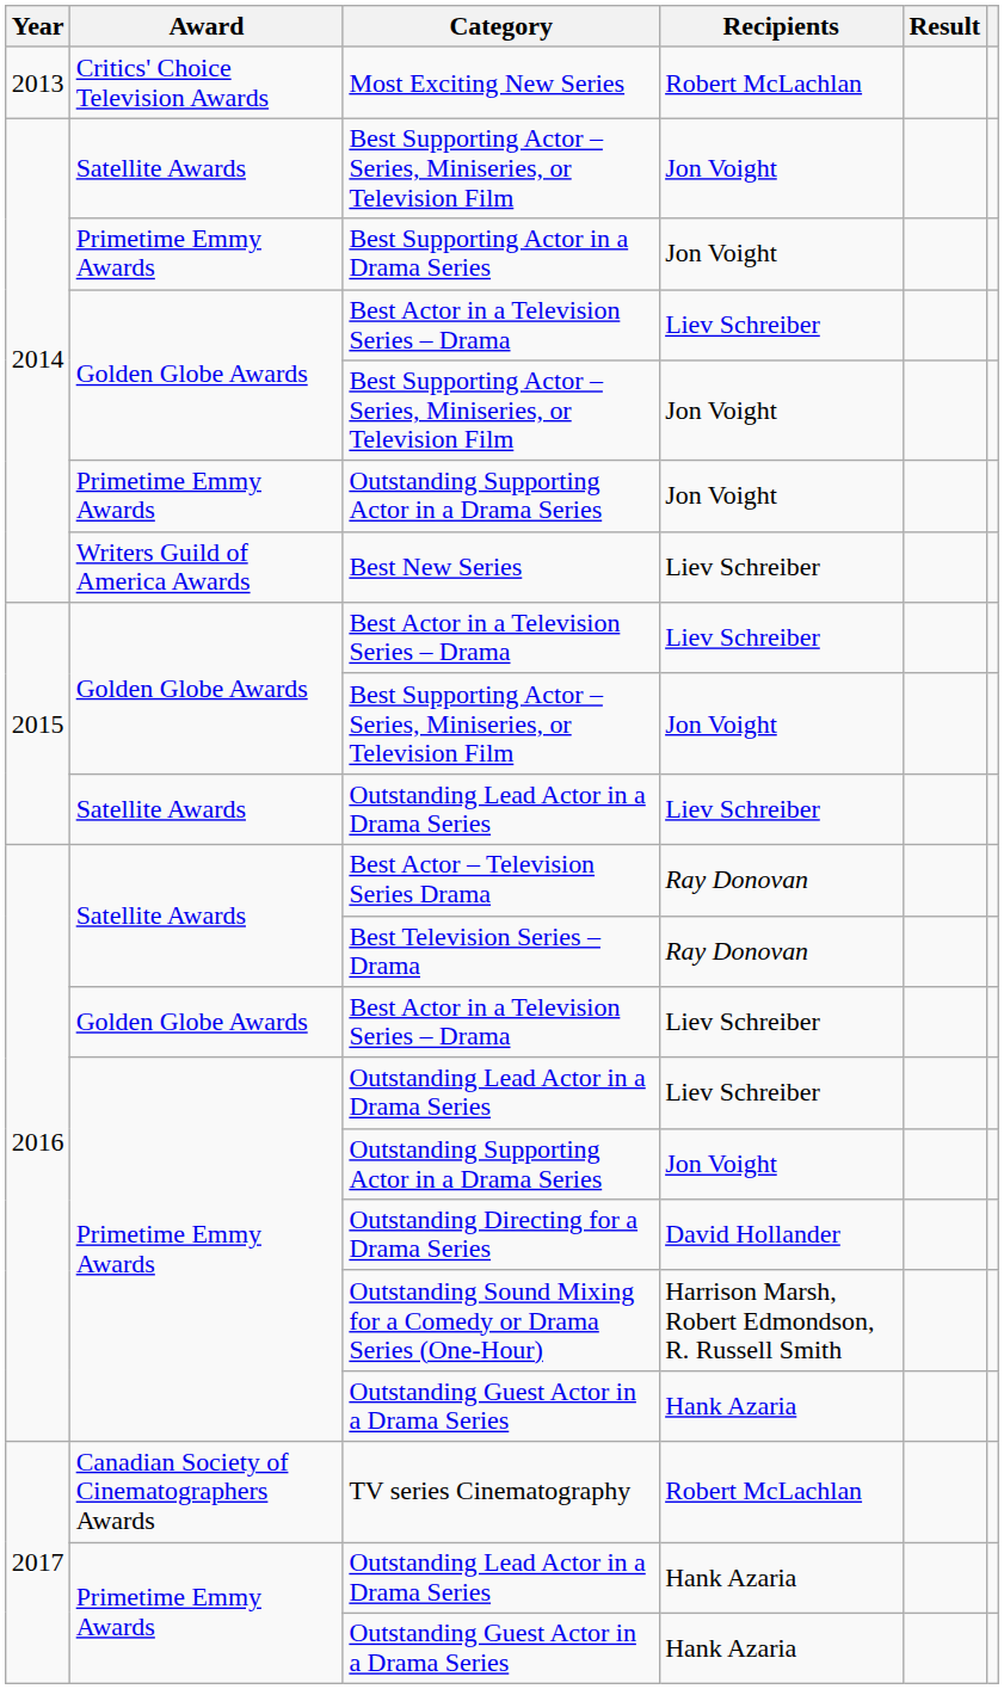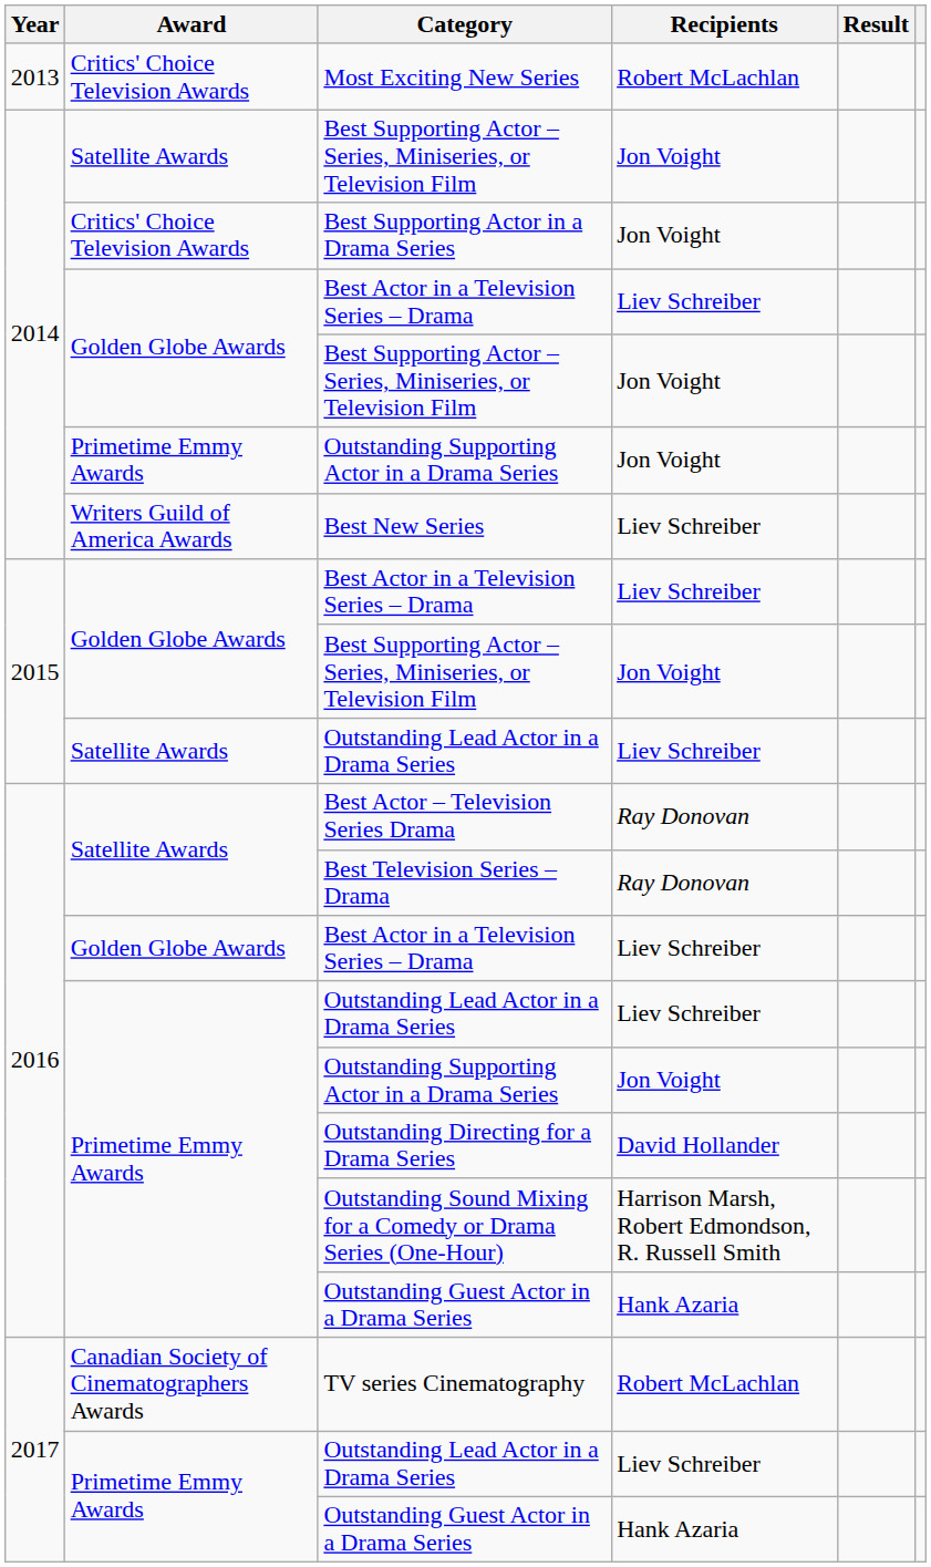 <table class="wikitable sortable plainrowheaders">
 <tr>
 <th scope="col">Year</th>
 <th scope="col">Award</th>
 <th scope="col">Category</th>
 <th scope="col">Recipients</th>
 <th scope="col">Result</th>
 <th scope="col" class="unsortable"></th>
 </tr>
 <tr>
 <td>2013</td>
 <td><a href='#'>Critics' Choice Television Awards</a></td>
 <td><a href='#'>Most Exciting New Series</a></td>
 <td><a href='#'>Robert McLachlan</a></td>
 <td></td>
 <td style="text-align:center;"></td>
 </tr>
 <tr>
 <td rowspan="6">2014</td>
 <td><a href='#'>Satellite Awards</a></td>
 <td><a href='#'>Best Supporting Actor – Series, Miniseries, or Television Film</a></td>
 <td><a href='#'>Jon Voight</a></td>
 <td></td>
 <td style="text-align:center;"></td>
 </tr>
 <tr>
-<td><a href='#'>Primetime Emmy Awards</a></td>
+<td><a href='#'>Critics' Choice Television Awards</a></td>
 <td><a href='#'>Best Supporting Actor in a Drama Series</a></td>
 <td>Jon Voight</td>
 <td></td>
 <td style="text-align:center;"></td>
 </tr>
 <tr>
 <td rowspan="2"><a href='#'>Golden Globe Awards</a></td>
 <td><a href='#'>Best Actor in a Television Series – Drama</a></td>
 <td><a href='#'>Liev Schreiber</a></td>
 <td></td>
 <td style="text-align:center;"></td>
 </tr>
 <tr>
 <td><a href='#'>Best Supporting Actor – Series, Miniseries, or Television Film</a></td>
 <td>Jon Voight</td>
 <td></td>
 <td style="text-align:center;"></td>
 </tr>
 <tr>
 <td><a href='#'>Primetime Emmy Awards</a></td>
 <td><a href='#'>Outstanding Supporting Actor in a Drama Series</a></td>
 <td>Jon Voight</td>
 <td></td>
 <td style="text-align:center;"></td>
 </tr>
 <tr>
 <td><a href='#'>Writers Guild of America Awards</a></td>
 <td><a href='#'>Best New Series</a></td>
 <td>Liev Schreiber</td>
 <td></td>
 <td style="text-align:center;"></td>
 </tr>
 <tr>
 <td rowspan="3">2015</td>
 <td rowspan="2"><a href='#'>Golden Globe Awards</a></td>
 <td><a href='#'>Best Actor in a Television Series – Drama</a></td>
 <td><a href='#'>Liev Schreiber</a></td>
 <td></td>
 <td style="text-align:center;"></td>
 </tr>
 <tr>
 <td><a href='#'>Best Supporting Actor – Series, Miniseries, or Television Film</a></td>
 <td><a href='#'>Jon Voight</a></td>
 <td></td>
 <td style="text-align:center;"></td>
 </tr>
 <tr>
 <td><a href='#'>Satellite Awards</a></td>
 <td><a href='#'>Outstanding Lead Actor in a Drama Series</a></td>
 <td><a href='#'>Liev Schreiber</a></td>
 <td></td>
 <td style="text-align:center;"></td>
 </tr>
 <tr>
 <td rowspan="8">2016</td>
 <td rowspan="2"><a href='#'>Satellite Awards</a></td>
 <td><a href='#'>Best Actor – Television Series Drama</a></td>
 <td><em>Ray Donovan</em></td>
 <td></td>
 <td style="text-align:center;"></td>
 </tr>
 <tr>
 <td><a href='#'>Best Television Series – Drama</a></td>
 <td><em>Ray Donovan</em></td>
 <td></td>
 <td style="text-align:center;"></td>
 </tr>
 <tr>
 <td><a href='#'>Golden Globe Awards</a></td>
 <td><a href='#'>Best Actor in a Television Series – Drama</a></td>
 <td>Liev Schreiber</td>
 <td></td>
 <td style="text-align:center;"></td>
 </tr>
 <tr>
 <td rowspan="5"><a href='#'>Primetime Emmy Awards</a></td>
 <td><a href='#'>Outstanding Lead Actor in a Drama Series</a></td>
 <td>Liev Schreiber</td>
 <td></td>
 <td style="text-align:center;"></td>
 </tr>
 <tr>
 <td><a href='#'>Outstanding Supporting Actor in a Drama Series</a></td>
 <td><a href='#'>Jon Voight</a></td>
 <td></td>
 <td style="text-align:center;"></td>
 </tr>
 <tr>
 <td><a href='#'>Outstanding Directing for a Drama Series</a></td>
 <td><a href='#'>David Hollander</a></td>
 <td></td>
 <td style="text-align:center;"></td>
 </tr>
 <tr>
 <td><a href='#'>Outstanding Sound Mixing for a Comedy or Drama Series (One-Hour)</a></td>
 <td>Harrison Marsh, Robert Edmondson, R. Russell Smith</td>
 <td></td>
 <td style="text-align:center;"></td>
 </tr>
 <tr>
 <td><a href='#'>Outstanding Guest Actor in a Drama Series</a></td>
 <td><a href='#'>Hank Azaria</a></td>
 <td></td>
 <td style="text-align:center;"></td>
 </tr>
 <tr>
 <td rowspan="3">2017</td>
 <td><a href='#'>Canadian Society of Cinematographers</a> Awards</td>
 <td>TV series Cinematography</td>
 <td><a href='#'>Robert McLachlan</a></td>
 <td></td>
 <td style="text-align:center;"></td>
 </tr>
 <tr>
 <td rowspan="2"><a href='#'>Primetime Emmy Awards</a></td>
 <td><a href='#'>Outstanding Lead Actor in a Drama Series</a></td>
-<td>Hank Azaria</td>
+<td>Liev Schreiber</td>
 <td></td>
 <td style="text-align:center;"></td>
 </tr>
 <tr>
 <td><a href='#'>Outstanding Guest Actor in a Drama Series</a></td>
 <td>Hank Azaria</td>
 <td></td>
 <td style="text-align:center;"></td>
 </tr>
 </table>
